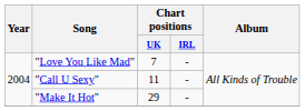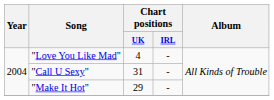 <table class="wikitable">
 <tr>
 <th rowspan="2">Year</th>
 <th rowspan="2">Song</th>
 <th colspan="2">Chart positions</th>
 <th rowspan="2">Album</th>
 </tr>
 <tr>
 <th width=40><small> <a href='#'>UK</a></small></th>
 <th width=40><small> <a href='#'>IRL</a></small></th>
 </tr>
 <tr>
 <td rowspan=3>2004</td>
 <td align="left">"<a href='#'>Love You Like Mad</a>"</td>
-<td align="center">7</td>
+<td align="center">4</td>
 <td align="center">-</td>
 <td rowspan="3"><em>All Kinds of Trouble</em></td>
 </tr>
 <tr>
 <td align="left">"<a href='#'>Call U Sexy</a>"</td>
-<td align="center">11</td>
+<td align="center">31</td>
 <td align="center">-</td>
 </tr>
 <tr>
 <td align="left">"<a href='#'>Make It Hot</a>"</td>
 <td align="center">29</td>
 <td align="center">-</td>
 </tr>
 <tr>
 </tr>
 </table>
